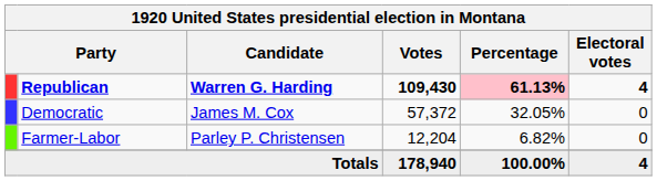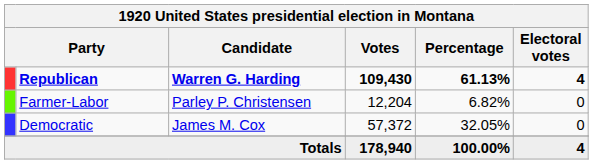 <table class="wikitable" style="font-size: 95%;">
 <tr>
 <th colspan="6">1920 United States presidential election in Montana</th>
 </tr>
 <tr>
 <th colspan="2" style="width: 15em">Party</th>
 <th style="width: 17em">Candidate</th>
 <th style="width: 5em">Votes</th>
 <th style="width: 7em">Percentage</th>
 <th style="width: 5em">Electoral votes</th>
 </tr>
 <tr>
 <th style="background-color:#FF3333; width: 3px"></th>
 <td style="width: 130px"><strong><a href='#'>Republican</a></strong></td>
 <td><strong><a href='#'>Warren G. Harding</a></strong></td>
 <td align="right"><strong>109,430</strong></td>
-<td align="right" style="background: pink;"><strong>61.13%</strong></td>
+<td align="right"><strong>61.13%</strong></td>
 <td align="right"><strong>4</strong></td>
+</tr>
+<tr>
+<th style="background-color:#66F500; width: 3px"></th>
+<td style="width: 130px"><a href='#'>Farmer-Labor</a></td>
+<td><a href='#'>Parley P. Christensen</a></td>
+<td align="right">12,204</td>
+<td align="right">6.82%</td>
+<td align="right">0</td>
 </tr>
 <tr>
 <th style="background-color:#3333FF; width: 3px"></th>
 <td style="width: 130px"><a href='#'>Democratic</a></td>
 <td><a href='#'>James M. Cox</a></td>
 <td align="right">57,372</td>
 <td align="right">32.05%</td>
-<td align="right">0</td>
-</tr>
-<tr>
-<th style="background-color:#66F500; width: 3px"></th>
-<td style="width: 130px"><a href='#'>Farmer-Labor</a></td>
-<td><a href='#'>Parley P. Christensen</a></td>
-<td align="right">12,204</td>
-<td align="right">6.82%</td>
 <td align="right">0</td>
 </tr>
 <tr>
 </tr>
 <tr bgcolor="#EEEEEE">
 <td colspan="3" align="right"><strong>Totals</strong></td>
 <td align="right"><strong>178,940</strong></td>
 <td align="right"><strong>100.00%</strong></td>
 <td align="right"><strong>4</strong></td>
 </tr>
 </table>
